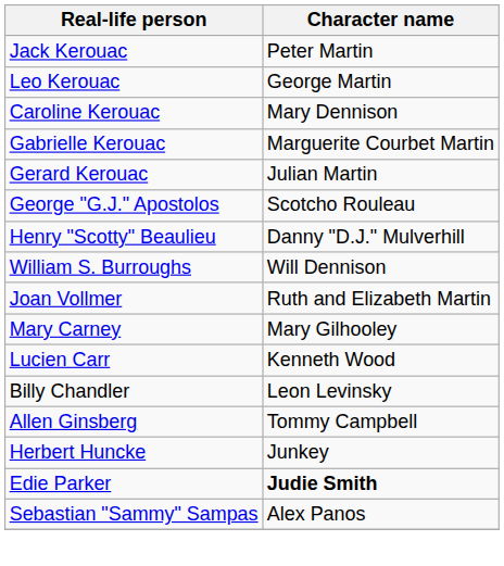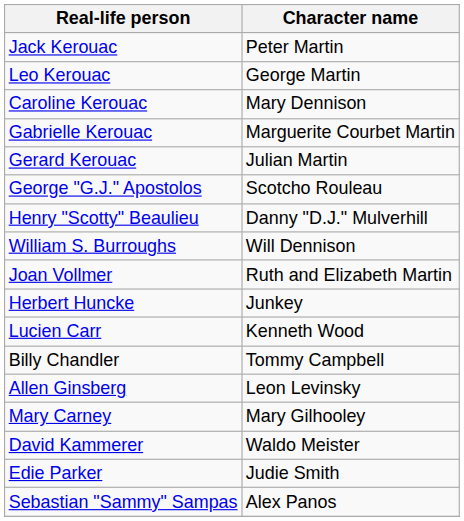 <table class="wikitable">
 <tr>
 <th>Real-life person</th>
 <th>Character name</th>
 </tr>
 <tr>
 <td><a href='#'>Jack Kerouac</a></td>
 <td>Peter Martin</td>
 </tr>
 <tr>
 <td><a href='#'>Leo Kerouac</a></td>
 <td>George Martin</td>
 </tr>
 <tr>
 <td><a href='#'>Caroline Kerouac</a></td>
 <td>Mary Dennison</td>
 </tr>
 <tr>
 <td><a href='#'>Gabrielle Kerouac</a></td>
 <td>Marguerite Courbet Martin</td>
 </tr>
 <tr>
 <td><a href='#'>Gerard Kerouac</a></td>
 <td>Julian Martin</td>
 </tr>
 <tr>
 <td><a href='#'>George "G.J." Apostolos</a></td>
 <td>Scotcho Rouleau</td>
 </tr>
 <tr>
 <td><a href='#'>Henry "Scotty" Beaulieu</a></td>
 <td>Danny "D.J." Mulverhill</td>
 </tr>
 <tr>
 <td><a href='#'>William S. Burroughs</a></td>
 <td>Will Dennison</td>
 </tr>
 <tr>
 <td><a href='#'>Joan Vollmer</a></td>
 <td>Ruth and Elizabeth Martin</td>
 </tr>
 <tr>
-<td><a href='#'>Mary Carney</a></td>
-<td>Mary Gilhooley</td>
+<td><a href='#'>Herbert Huncke</a></td>
+<td>Junkey</td>
 </tr>
 <tr>
 <td><a href='#'>Lucien Carr</a></td>
 <td>Kenneth Wood</td>
 </tr>
 <tr>
 <td>Billy Chandler</td>
+<td>Tommy Campbell</td>
+</tr>
+<tr>
+<td><a href='#'>Allen Ginsberg</a></td>
 <td>Leon Levinsky</td>
 </tr>
 <tr>
-<td><a href='#'>Allen Ginsberg</a></td>
-<td>Tommy Campbell</td>
+<td><a href='#'>Mary Carney</a></td>
+<td>Mary Gilhooley</td>
 </tr>
 <tr>
-<td><a href='#'>Herbert Huncke</a></td>
-<td>Junkey</td>
+<td><a href='#'>David Kammerer</a></td>
+<td>Waldo Meister</td>
 </tr>
 <tr>
 <td><a href='#'>Edie Parker</a></td>
-<td><strong>Judie Smith</strong></td>
+<td>Judie Smith</td>
 </tr>
 <tr>
 <td><a href='#'>Sebastian "Sammy" Sampas</a></td>
 <td>Alex Panos</td>
 </tr>
 <tr>
 </tr>
 </table>
